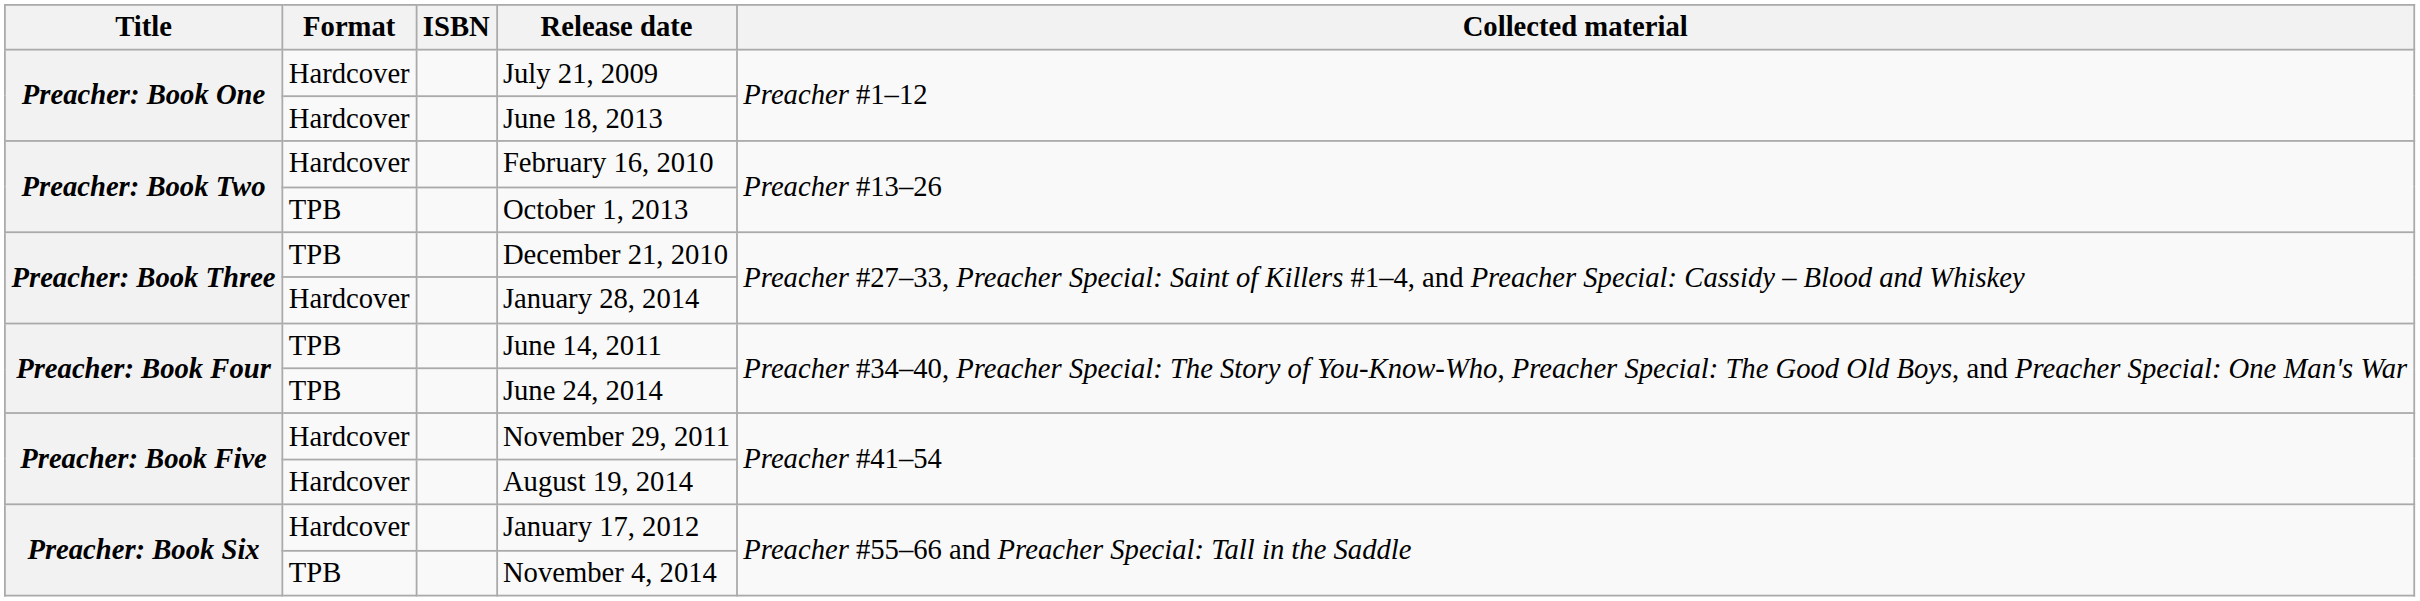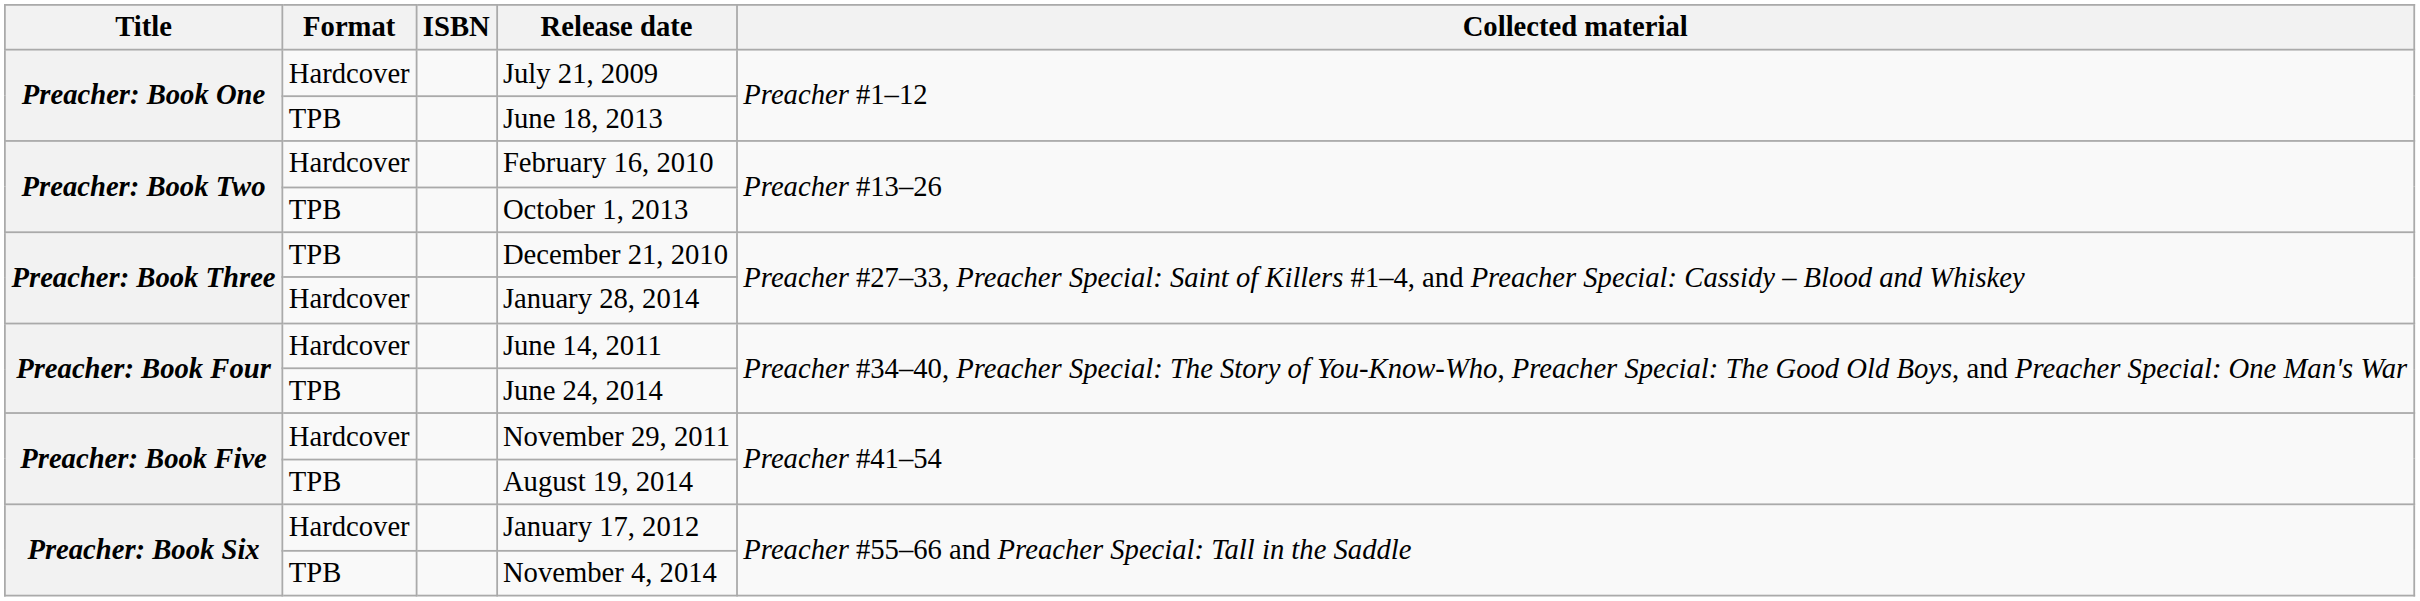 <table class="wikitable">
 <tr>
 <th scope="col">Title</th>
 <th scope="col">Format</th>
 <th scope="col">ISBN</th>
 <th scope="col">Release date</th>
 <th scope="col">Collected material</th>
 </tr>
 <tr>
 <th scope="row" rowspan="2"><em>Preacher: Book One</em></th>
 <td>Hardcover</td>
 <td style="white-space: nowrap;"></td>
 <td>July 21, 2009</td>
 <td rowspan="2"><em>Preacher</em> #1–12</td>
 </tr>
 <tr>
-<td>Hardcover</td>
+<td>TPB</td>
 <td></td>
 <td>June 18, 2013</td>
 </tr>
 <tr>
 <th scope="row" rowspan="2"><em>Preacher: Book Two</em></th>
 <td>Hardcover</td>
 <td></td>
 <td>February 16, 2010</td>
 <td rowspan="2"><em>Preacher</em> #13–26</td>
 </tr>
 <tr>
 <td>TPB</td>
 <td></td>
 <td>October 1, 2013</td>
 </tr>
 <tr>
 <th scope="row" rowspan="2" style="white-space: nowrap;"><em>Preacher: Book Three</em></th>
 <td>TPB</td>
 <td></td>
 <td style="white-space: nowrap;">December 21, 2010</td>
 <td rowspan="2"><em>Preacher</em> #27–33, <em>Preacher Special: Saint of Killers</em> #1–4, and <em>Preacher Special: Cassidy – Blood and Whiskey</em></td>
 </tr>
 <tr>
 <td>Hardcover</td>
 <td></td>
 <td>January 28, 2014</td>
 </tr>
 <tr>
 <th scope="row" rowspan="2"><em>Preacher: Book Four</em></th>
-<td>TPB</td>
+<td>Hardcover</td>
 <td></td>
 <td>June 14, 2011</td>
 <td rowspan="2"><em>Preacher</em> #34–40, <em>Preacher Special: The Story of You-Know-Who</em>, <em>Preacher Special: The Good Old Boys</em>, and <em>Preacher Special: One Man's War</em></td>
 </tr>
 <tr>
 <td>TPB</td>
 <td></td>
 <td>June 24, 2014</td>
 </tr>
 <tr>
 <th scope="row" rowspan="2"><em>Preacher: Book Five</em></th>
 <td>Hardcover</td>
 <td></td>
 <td>November 29, 2011</td>
 <td rowspan="2"><em>Preacher</em> #41–54</td>
 </tr>
 <tr>
-<td>Hardcover</td>
+<td>TPB</td>
 <td></td>
 <td>August 19, 2014</td>
 </tr>
 <tr>
 <th scope="row" rowspan="2"><em>Preacher: Book Six</em></th>
 <td>Hardcover</td>
 <td></td>
 <td>January 17, 2012</td>
 <td rowspan="2"><em>Preacher</em> #55–66 and <em>Preacher Special: Tall in the Saddle</em></td>
 </tr>
 <tr>
 <td>TPB</td>
 <td></td>
 <td>November 4, 2014</td>
 </tr>
 </table>
